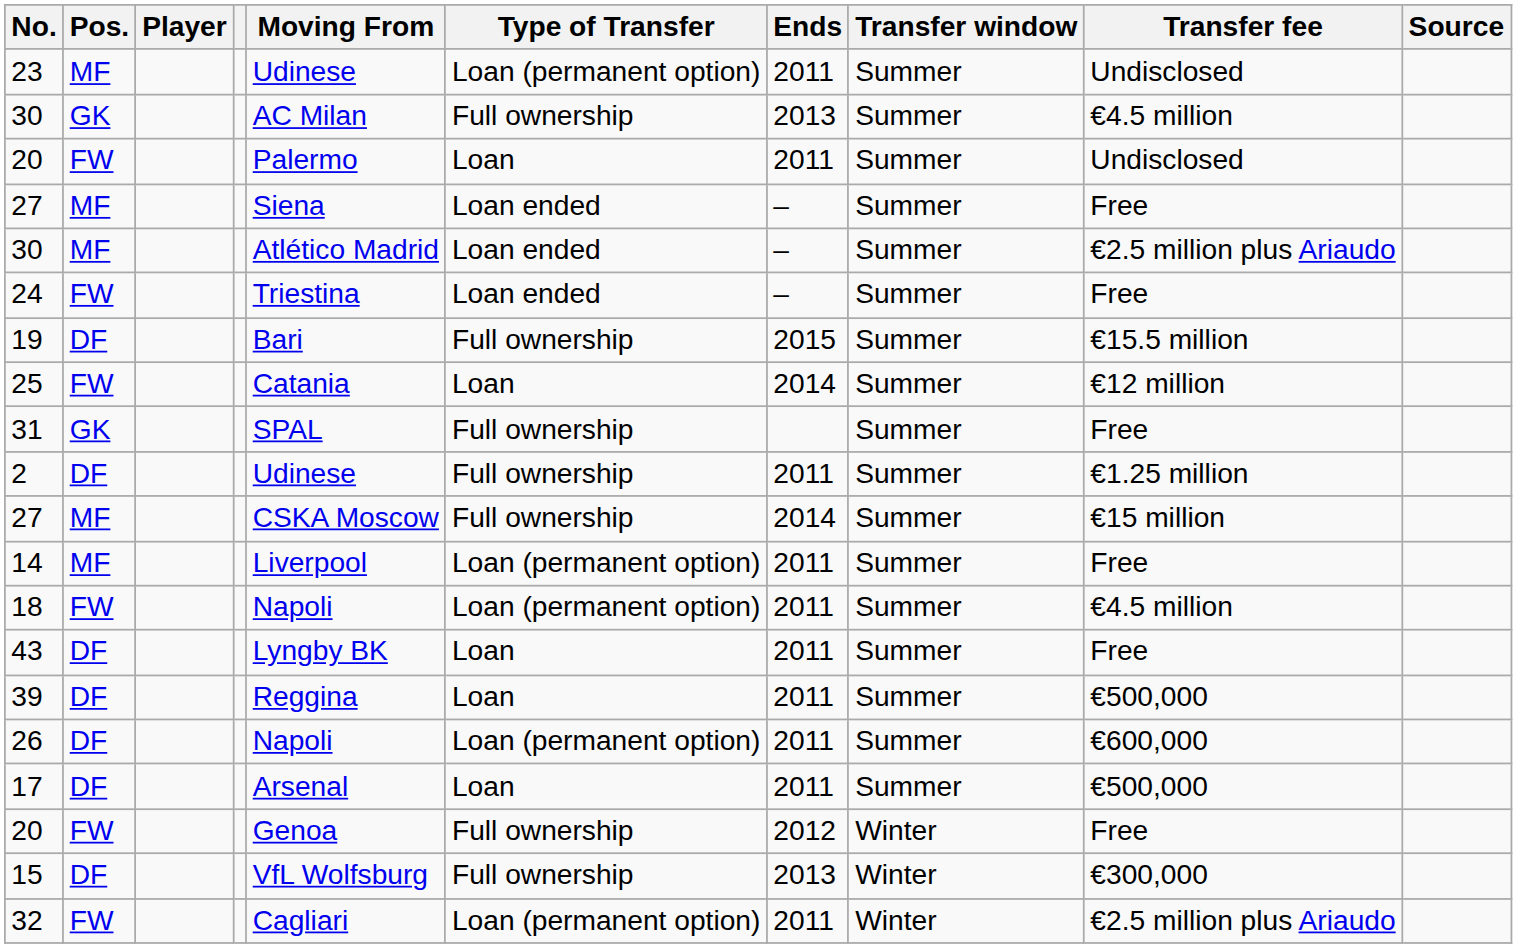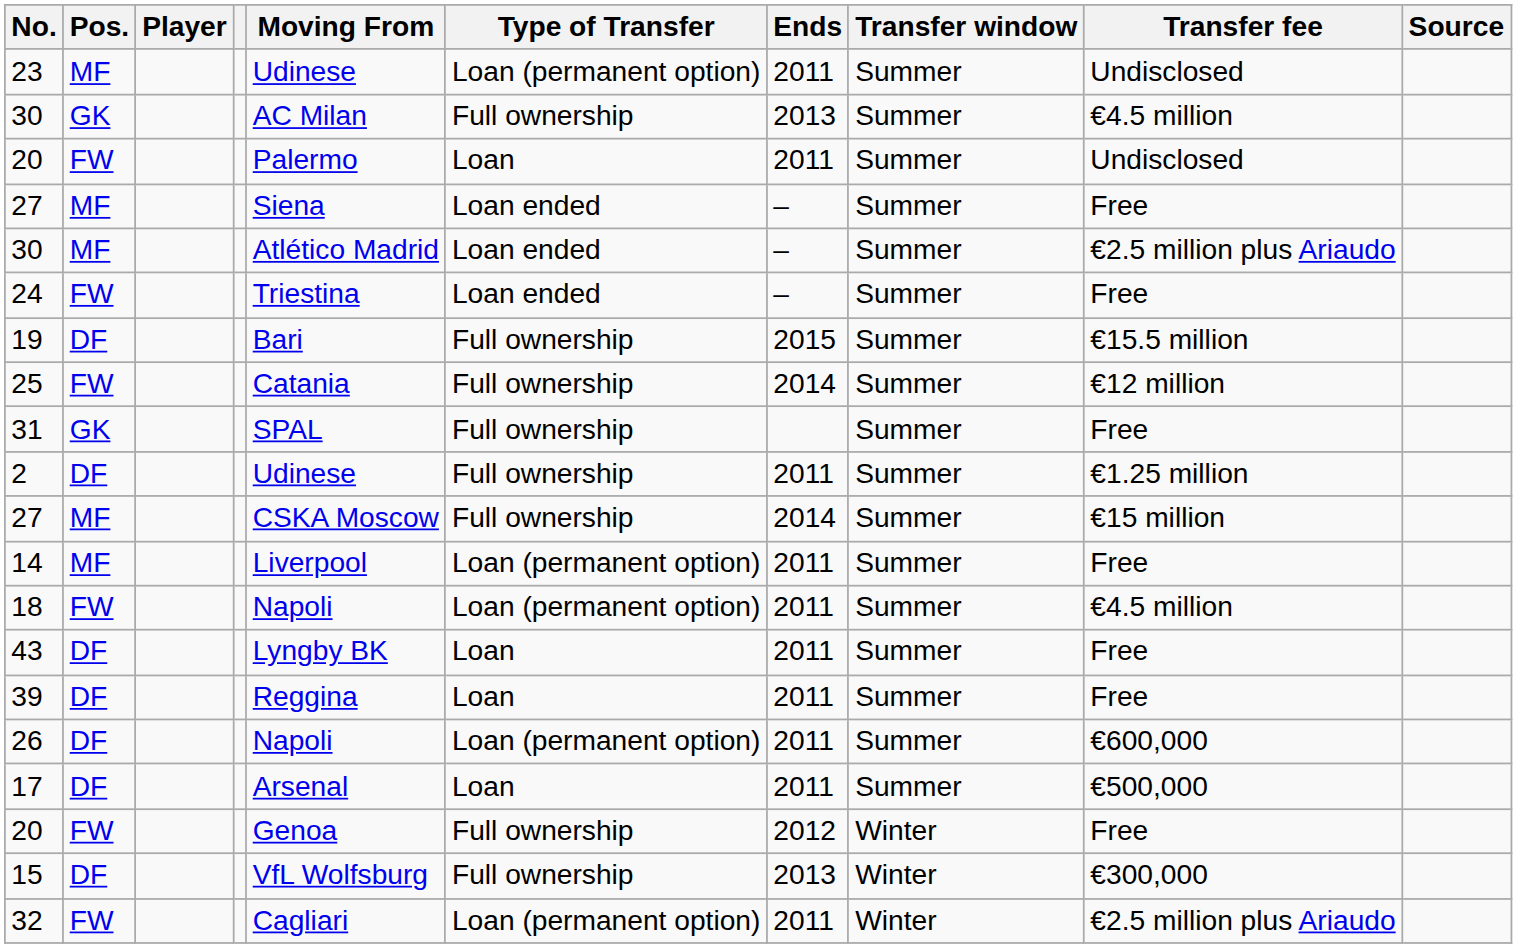 <table class="wikitable sortable">
 <tr>
 <th>No.</th>
 <th>Pos.</th>
 <th>Player</th>
 <th></th>
 <th>Moving From</th>
 <th>Type of Transfer</th>
 <th>Ends</th>
 <th>Transfer window</th>
 <th>Transfer fee</th>
 <th>Source</th>
 </tr>
 <tr>
 <td>23</td>
 <td><a href='#'>MF</a></td>
 <td> </td>
 <td></td>
 <td> <a href='#'>Udinese</a></td>
 <td>Loan (permanent option)</td>
 <td>2011</td>
 <td>Summer</td>
 <td>Undisclosed</td>
 <td></td>
 </tr>
 <tr>
 <td>30</td>
 <td><a href='#'>GK</a></td>
 <td> </td>
 <td></td>
 <td> <a href='#'>AC Milan</a></td>
 <td>Full ownership</td>
 <td>2013</td>
 <td>Summer</td>
 <td>€4.5 million</td>
 <td></td>
 </tr>
 <tr>
 <td>20</td>
 <td><a href='#'>FW</a></td>
 <td> </td>
 <td></td>
 <td> <a href='#'>Palermo</a></td>
 <td>Loan</td>
 <td>2011</td>
 <td>Summer</td>
 <td>Undisclosed</td>
 <td> </td>
 </tr>
 <tr>
 <td>27</td>
 <td><a href='#'>MF</a></td>
 <td> </td>
 <td></td>
 <td> <a href='#'>Siena</a></td>
 <td>Loan ended</td>
 <td>–</td>
 <td>Summer</td>
 <td>Free</td>
 <td></td>
 </tr>
 <tr>
 <td>30</td>
 <td><a href='#'>MF</a></td>
 <td> </td>
 <td></td>
 <td> <a href='#'>Atlético Madrid</a></td>
 <td>Loan ended</td>
 <td>–</td>
 <td>Summer</td>
 <td>€2.5 million plus <a href='#'>Ariaudo</a></td>
 <td></td>
 </tr>
 <tr>
 <td>24</td>
 <td><a href='#'>FW</a></td>
 <td> </td>
 <td></td>
 <td> <a href='#'>Triestina</a></td>
 <td>Loan ended</td>
 <td>–</td>
 <td>Summer</td>
 <td>Free</td>
 <td></td>
 </tr>
 <tr>
 <td>19</td>
 <td><a href='#'>DF</a></td>
 <td> </td>
 <td></td>
 <td> <a href='#'>Bari</a></td>
 <td>Full ownership</td>
 <td>2015</td>
 <td>Summer</td>
 <td>€15.5 million</td>
 <td></td>
 </tr>
 <tr>
 <td>25</td>
 <td><a href='#'>FW</a></td>
 <td> </td>
 <td></td>
 <td> <a href='#'>Catania</a></td>
-<td>Loan</td>
+<td>Full ownership</td>
 <td>2014</td>
 <td>Summer</td>
 <td>€12 million</td>
 <td></td>
 </tr>
 <tr>
 <td>31</td>
 <td><a href='#'>GK</a></td>
 <td> </td>
 <td></td>
 <td> <a href='#'>SPAL</a></td>
 <td>Full ownership</td>
 <td></td>
 <td>Summer</td>
 <td>Free</td>
 <td></td>
 </tr>
 <tr>
 <td>2</td>
 <td><a href='#'>DF</a></td>
 <td> </td>
 <td></td>
 <td> <a href='#'>Udinese</a></td>
 <td>Full ownership</td>
 <td>2011</td>
 <td>Summer</td>
 <td>€1.25 million</td>
 <td></td>
 </tr>
 <tr>
 <td>27</td>
 <td><a href='#'>MF</a></td>
 <td> </td>
 <td></td>
 <td> <a href='#'>CSKA Moscow</a></td>
 <td>Full ownership</td>
 <td>2014</td>
 <td>Summer</td>
 <td>€15 million</td>
 <td></td>
 </tr>
 <tr>
 <td>14</td>
 <td><a href='#'>MF</a></td>
 <td> </td>
 <td></td>
 <td> <a href='#'>Liverpool</a></td>
 <td>Loan (permanent option)</td>
 <td>2011</td>
 <td>Summer</td>
 <td>Free</td>
 <td></td>
 </tr>
 <tr>
 <td>18</td>
 <td><a href='#'>FW</a></td>
 <td> </td>
 <td></td>
 <td> <a href='#'>Napoli</a></td>
 <td>Loan (permanent option)</td>
 <td>2011</td>
 <td>Summer</td>
 <td>€4.5 million</td>
 <td></td>
 </tr>
 <tr>
 <td>43</td>
 <td><a href='#'>DF</a></td>
 <td> </td>
 <td></td>
 <td> <a href='#'>Lyngby BK</a></td>
 <td>Loan</td>
 <td>2011</td>
 <td>Summer</td>
 <td>Free</td>
 <td></td>
 </tr>
 <tr>
 <td>39</td>
 <td><a href='#'>DF</a></td>
 <td> </td>
 <td></td>
 <td> <a href='#'>Reggina</a></td>
 <td>Loan</td>
 <td>2011</td>
 <td>Summer</td>
-<td>€500,000</td>
+<td>Free</td>
 <td></td>
 </tr>
 <tr>
 <td>26</td>
 <td><a href='#'>DF</a></td>
 <td> </td>
 <td></td>
 <td> <a href='#'>Napoli</a></td>
 <td>Loan (permanent option)</td>
 <td>2011</td>
 <td>Summer</td>
 <td>€600,000</td>
 <td></td>
 </tr>
 <tr>
 <td>17</td>
 <td><a href='#'>DF</a></td>
 <td> </td>
 <td></td>
 <td> <a href='#'>Arsenal</a></td>
 <td>Loan</td>
 <td>2011</td>
 <td>Summer</td>
 <td>€500,000</td>
 <td></td>
 </tr>
 <tr>
 <td>20</td>
 <td><a href='#'>FW</a></td>
 <td> </td>
 <td></td>
 <td> <a href='#'>Genoa</a></td>
 <td>Full ownership</td>
 <td>2012</td>
 <td>Winter</td>
 <td>Free</td>
 <td></td>
 </tr>
 <tr>
 <td>15</td>
 <td><a href='#'>DF</a></td>
 <td> </td>
 <td></td>
 <td> <a href='#'>VfL Wolfsburg</a></td>
 <td>Full ownership</td>
 <td>2013</td>
 <td>Winter</td>
 <td>€300,000</td>
 <td></td>
 </tr>
 <tr>
 <td>32</td>
 <td><a href='#'>FW</a></td>
 <td> </td>
 <td></td>
 <td> <a href='#'>Cagliari</a></td>
 <td>Loan (permanent option)</td>
 <td>2011</td>
 <td>Winter</td>
 <td>€2.5 million plus <a href='#'>Ariaudo</a></td>
 <td></td>
 </tr>
 </table>
